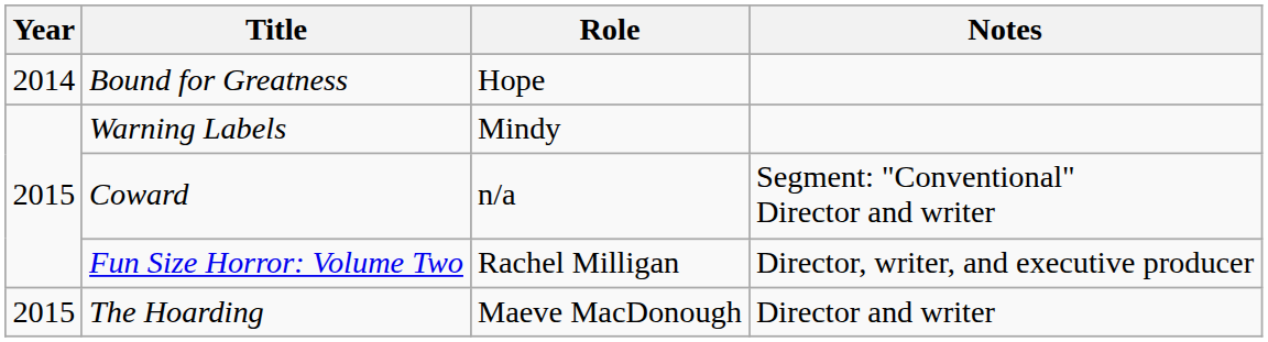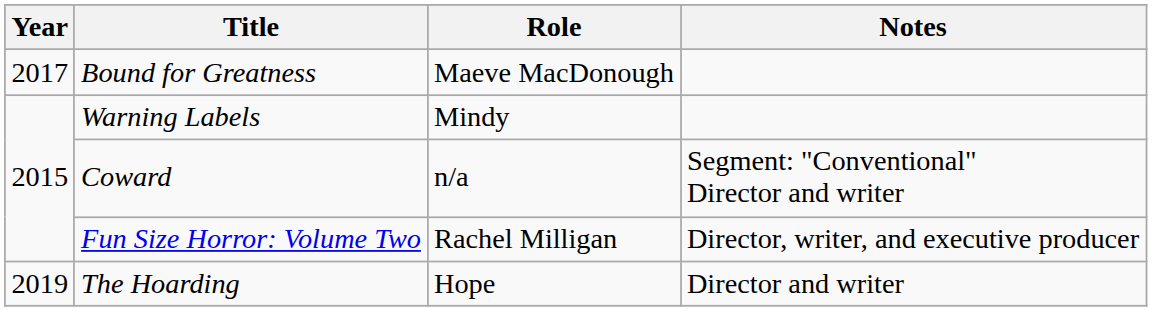 <table class="wikitable sortable">
 <tr>
 <th>Year</th>
 <th>Title</th>
 <th>Role</th>
 <th class="unsortable">Notes</th>
 </tr>
 <tr>
-<td>2014</td>
+<td>2017</td>
 <td><em>Bound for Greatness</em></td>
-<td>Hope</td>
+<td>Maeve MacDonough</td>
 <td></td>
 </tr>
 <tr>
 <td rowspan=3>2015</td>
 <td><em>Warning Labels</em></td>
 <td>Mindy</td>
 <td></td>
 </tr>
 <tr>
 <td><em>Coward</em></td>
 <td>n/a</td>
 <td>Segment: "Conventional"<br>Director and writer</td>
 </tr>
 <tr>
 <td><em><a href='#'>Fun Size Horror: Volume Two</a></em></td>
 <td>Rachel Milligan</td>
 <td>Director, writer, and executive producer</td>
 </tr>
 <tr>
-<td>2015</td>
+<td>2019</td>
 <td><em>The Hoarding</em></td>
-<td>Maeve MacDonough</td>
+<td>Hope</td>
 <td>Director and writer</td>
 </tr>
 </table>
